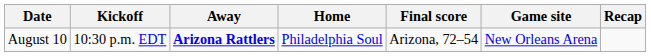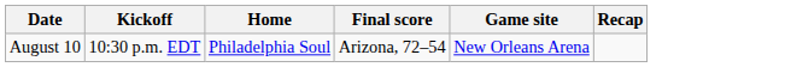 <table class="wikitable" style="font-size: 95%;">
 <tr>
 <th>Date</th>
 <th>Kickoff</th>
-<th>Away</th>
 <th>Home</th>
 <th>Final score</th>
 <th>Game site</th>
 <th>Recap</th>
 </tr>
 <tr>
 <td align="center">August 10</td>
 <td align="center">10:30 p.m. <a href='#'>EDT</a></td>
-<td align="center"><strong><a href='#'>Arizona Rattlers</a></strong></td>
 <td align="center"><a href='#'>Philadelphia Soul</a></td>
 <td align="center">Arizona, 72–54</td>
 <td align="center"><a href='#'>New Orleans Arena</a></td>
 <td align="center"></td>
 </tr>
 </table>
